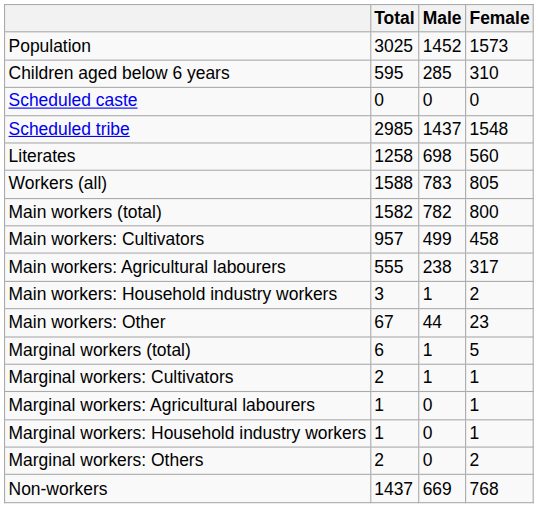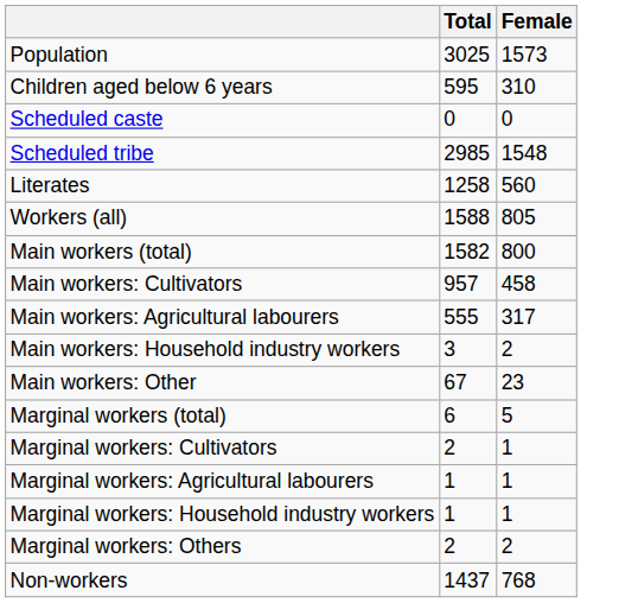 <table class="wikitable sortable">
 <tr>
 <th></th>
 <th>Total</th>
-<th>Male</th>
 <th>Female</th>
 </tr>
 <tr>
 <td>Population</td>
 <td>3025</td>
-<td>1452</td>
 <td>1573</td>
 </tr>
 <tr>
 <td>Children aged below 6 years</td>
 <td>595</td>
-<td>285</td>
 <td>310</td>
 </tr>
 <tr>
 <td><a href='#'>Scheduled caste</a></td>
 <td>0</td>
 <td>0</td>
-<td>0</td>
 </tr>
 <tr>
 <td><a href='#'>Scheduled tribe</a></td>
 <td>2985</td>
-<td>1437</td>
 <td>1548</td>
 </tr>
 <tr>
 <td>Literates</td>
 <td>1258</td>
-<td>698</td>
 <td>560</td>
 </tr>
 <tr>
 <td>Workers (all)</td>
 <td>1588</td>
-<td>783</td>
 <td>805</td>
 </tr>
 <tr>
 <td>Main workers (total)</td>
 <td>1582</td>
-<td>782</td>
 <td>800</td>
 </tr>
 <tr>
 <td>Main workers: Cultivators</td>
 <td>957</td>
-<td>499</td>
 <td>458</td>
 </tr>
 <tr>
 <td>Main workers: Agricultural labourers</td>
 <td>555</td>
-<td>238</td>
 <td>317</td>
 </tr>
 <tr>
 <td>Main workers: Household industry workers</td>
 <td>3</td>
-<td>1</td>
 <td>2</td>
 </tr>
 <tr>
 <td>Main workers: Other</td>
 <td>67</td>
-<td>44</td>
 <td>23</td>
 </tr>
 <tr>
 <td>Marginal workers (total)</td>
 <td>6</td>
-<td>1</td>
 <td>5</td>
 </tr>
 <tr>
 <td>Marginal workers: Cultivators</td>
 <td>2</td>
 <td>1</td>
-<td>1</td>
 </tr>
 <tr>
 <td>Marginal workers: Agricultural labourers</td>
 <td>1</td>
-<td>0</td>
 <td>1</td>
 </tr>
 <tr>
 <td>Marginal workers: Household industry workers</td>
 <td>1</td>
-<td>0</td>
 <td>1</td>
 </tr>
 <tr>
 <td>Marginal workers: Others</td>
 <td>2</td>
-<td>0</td>
 <td>2</td>
 </tr>
 <tr>
 <td>Non-workers</td>
 <td>1437</td>
-<td>669</td>
 <td>768</td>
 </tr>
 </table>
